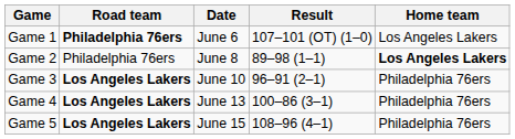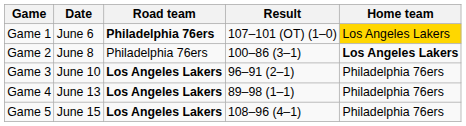 <table class="wikitable">
 <tr>
 <th>Game</th>
+<th>Date</th>
 <th>Road team</th>
-<th>Date</th>
 <th>Result</th>
 <th>Home team</th>
 </tr>
 <tr>
 <td>Game 1</td>
+<td>June 6</td>
 <td><strong>Philadelphia 76ers</strong></td>
-<td>June 6</td>
 <td>107–101 (OT) (1–0)</td>
-<td>Los Angeles Lakers</td>
+<td style="background: gold;">Los Angeles Lakers</td>
 </tr>
 <tr>
 <td>Game 2</td>
+<td>June 8</td>
 <td>Philadelphia 76ers</td>
-<td>June 8</td>
-<td>89–98 (1–1)</td>
+<td>100–86 (3–1)</td>
 <td><strong>Los Angeles Lakers</strong></td>
 </tr>
 <tr>
 <td>Game 3</td>
+<td>June 10</td>
 <td><strong>Los Angeles Lakers</strong></td>
-<td>June 10</td>
 <td>96–91 (2–1)</td>
 <td>Philadelphia 76ers</td>
 </tr>
 <tr>
 <td>Game 4</td>
+<td>June 13</td>
 <td><strong>Los Angeles Lakers</strong></td>
-<td>June 13</td>
-<td>100–86 (3–1)</td>
+<td>89–98 (1–1)</td>
 <td>Philadelphia 76ers</td>
 </tr>
 <tr>
 <td>Game 5</td>
+<td>June 15</td>
 <td><strong>Los Angeles Lakers</strong></td>
-<td>June 15</td>
 <td>108–96 (4–1)</td>
 <td>Philadelphia 76ers</td>
 </tr>
 </table>
